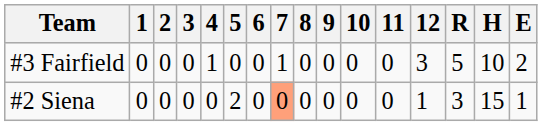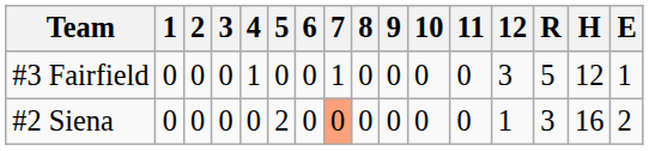 <table class="wikitable">
 <tr>
 <th>Team</th>
 <th>1</th>
 <th>2</th>
 <th>3</th>
 <th>4</th>
 <th>5</th>
 <th>6</th>
 <th>7</th>
 <th>8</th>
 <th>9</th>
 <th>10</th>
 <th>11</th>
 <th>12</th>
 <th>R</th>
 <th>H</th>
 <th>E</th>
 </tr>
 <tr>
 <td>#3 Fairfield</td>
 <td>0</td>
 <td>0</td>
 <td>0</td>
 <td>1</td>
 <td>0</td>
 <td>0</td>
 <td>1</td>
 <td>0</td>
 <td>0</td>
 <td>0</td>
 <td>0</td>
 <td>3</td>
 <td>5</td>
-<td>10</td>
-<td>2</td>
+<td>12</td>
+<td>1</td>
 </tr>
 <tr>
 <td>#2 Siena</td>
 <td>0</td>
 <td>0</td>
 <td>0</td>
 <td>0</td>
 <td>2</td>
 <td>0</td>
 <td style="background: lightsalmon;">0</td>
 <td>0</td>
 <td>0</td>
 <td>0</td>
 <td>0</td>
 <td>1</td>
 <td>3</td>
-<td>15</td>
-<td>1</td>
+<td>16</td>
+<td>2</td>
 </tr>
 </table>
